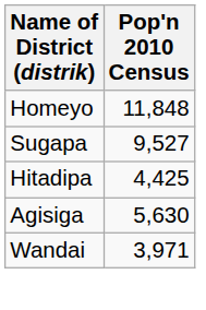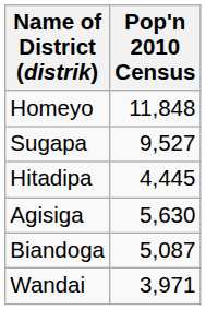 <table class="wikitable">
 <tr>
 <th>Name of<br>District<br>(<em>distrik</em>)</th>
 <th>Pop'n <br>2010<br>Census</th>
 </tr>
 <tr>
 <td>Homeyo</td>
 <td align="right">11,848</td>
 </tr>
 <tr>
 <td>Sugapa</td>
 <td align="right">9,527</td>
 </tr>
 <tr>
 <td>Hitadipa</td>
-<td align="right">4,425</td>
+<td align="right">4,445</td>
 </tr>
 <tr>
 <td>Agisiga</td>
 <td align="right">5,630</td>
 </tr>
 <tr>
+<td>Biandoga</td>
+<td align="right">5,087</td>
+</tr>
+<tr>
 <td>Wandai</td>
 <td align="right">3,971</td>
 </tr>
 </table>
